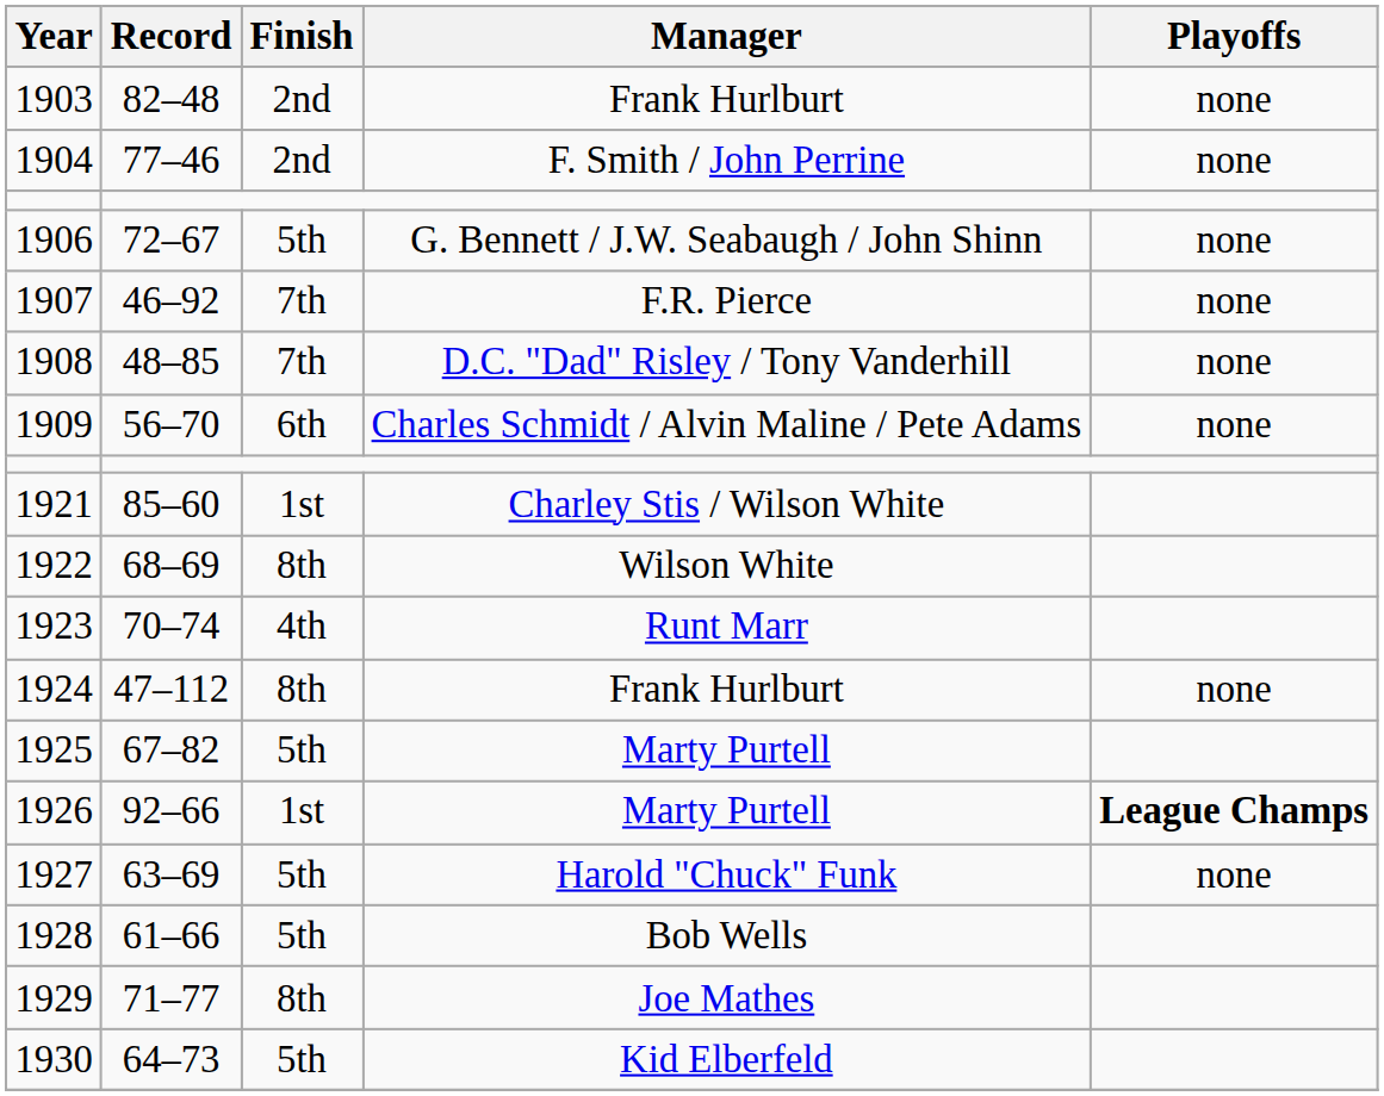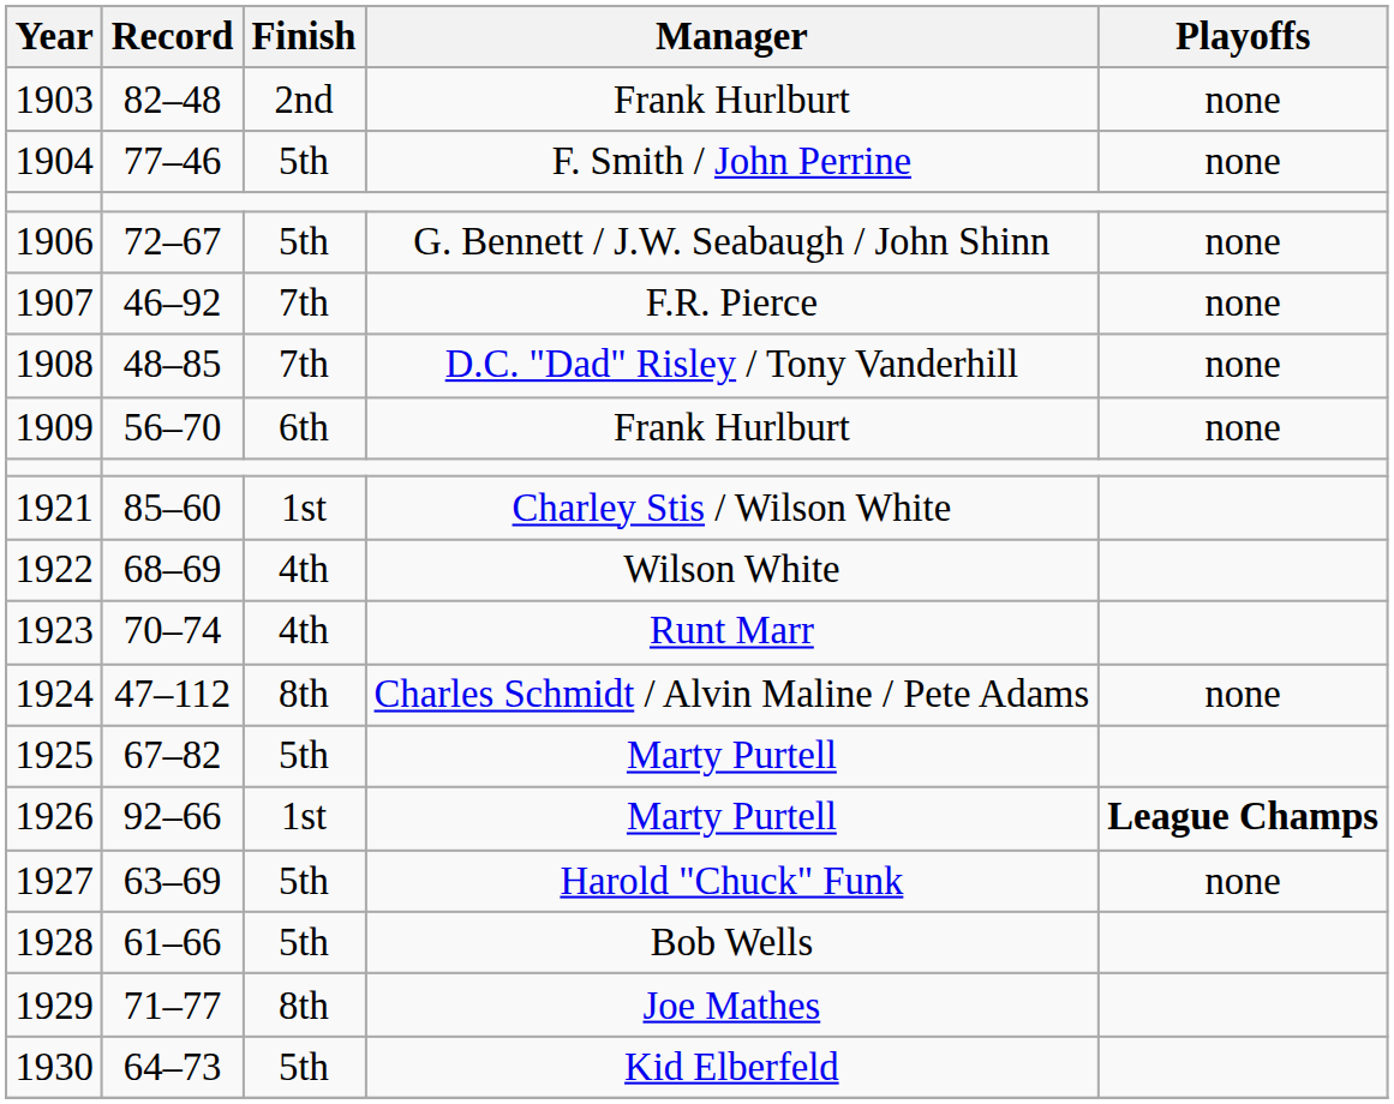 <table class="wikitable">
 <tr style="background: #F2F2F2;">
 <th>Year</th>
 <th>Record</th>
 <th>Finish</th>
 <th>Manager</th>
 <th>Playoffs</th>
 </tr>
 <tr align=center>
 <td>1903</td>
 <td>82–48</td>
 <td>2nd</td>
 <td>Frank Hurlburt</td>
 <td>none</td>
 </tr>
 <tr align=center>
 <td>1904</td>
 <td>77–46</td>
-<td>2nd</td>
+<td>5th</td>
 <td>F. Smith / <a href='#'>John Perrine</a></td>
 <td>none</td>
 </tr>
 <tr align=center>
 <td></td>
 </tr>
 <tr align=center>
 <td>1906</td>
 <td>72–67</td>
 <td>5th</td>
 <td>G. Bennett / J.W. Seabaugh / John Shinn</td>
 <td>none</td>
 </tr>
 <tr align=center>
 <td>1907</td>
 <td>46–92</td>
 <td>7th</td>
 <td>F.R. Pierce</td>
 <td>none</td>
 </tr>
 <tr align=center>
 <td>1908</td>
 <td>48–85</td>
 <td>7th</td>
 <td><a href='#'>D.C. "Dad" Risley</a> / Tony Vanderhill</td>
 <td>none</td>
 </tr>
 <tr align=center>
 <td>1909</td>
 <td>56–70</td>
 <td>6th</td>
-<td><a href='#'>Charles Schmidt</a> / Alvin Maline / Pete Adams</td>
+<td>Frank Hurlburt</td>
 <td>none</td>
 </tr>
 <tr align=center>
 <td></td>
 </tr>
 <tr align=center>
 <td>1921</td>
 <td>85–60</td>
 <td>1st</td>
 <td><a href='#'>Charley Stis</a> / Wilson White</td>
 <td></td>
 </tr>
 <tr align=center>
 <td>1922</td>
 <td>68–69</td>
-<td>8th</td>
+<td>4th</td>
 <td>Wilson White</td>
 <td></td>
 </tr>
 <tr align=center>
 <td>1923</td>
 <td>70–74</td>
 <td>4th</td>
 <td><a href='#'>Runt Marr</a></td>
 <td></td>
 </tr>
 <tr align=center>
 <td>1924</td>
 <td>47–112</td>
 <td>8th</td>
-<td>Frank Hurlburt</td>
+<td><a href='#'>Charles Schmidt</a> / Alvin Maline / Pete Adams</td>
 <td>none</td>
 </tr>
 <tr align=center>
 <td>1925</td>
 <td>67–82</td>
 <td>5th</td>
 <td><a href='#'>Marty Purtell</a></td>
 <td></td>
 </tr>
 <tr align=center>
 <td>1926</td>
 <td>92–66</td>
 <td>1st</td>
 <td><a href='#'>Marty Purtell</a></td>
 <td><strong>League Champs</strong></td>
 </tr>
 <tr align=center>
 <td>1927</td>
 <td>63–69</td>
 <td>5th</td>
 <td><a href='#'>Harold "Chuck" Funk</a></td>
 <td>none</td>
 </tr>
 <tr align=center>
 <td>1928</td>
 <td>61–66</td>
 <td>5th</td>
 <td>Bob Wells</td>
 <td></td>
 </tr>
 <tr align=center>
 <td>1929</td>
 <td>71–77</td>
 <td>8th</td>
 <td><a href='#'>Joe Mathes</a></td>
 <td></td>
 </tr>
 <tr align=center>
 <td>1930</td>
 <td>64–73</td>
 <td>5th</td>
 <td><a href='#'>Kid Elberfeld</a></td>
 <td></td>
 </tr>
 <tr align=center>
 </tr>
 </table>
